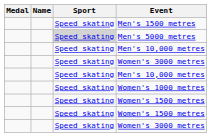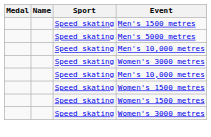 <table class="wikitable sortable" style="font-size:90%">
 <tr>
 <th>Medal</th>
 <th>Name</th>
 <th>Sport</th>
 <th>Event</th>
 </tr>
 <tr>
 <td></td>
 <td></td>
 <td><a href='#'>Speed skating</a></td>
 <td><a href='#'>Men's 1500 metres</a></td>
 </tr>
 <tr>
 <td></td>
 <td></td>
-<td style="background: lightgrey;"><a href='#'>Speed skating</a></td>
+<td><a href='#'>Speed skating</a></td>
 <td><a href='#'>Men's 5000 metres</a></td>
 </tr>
 <tr>
 <td></td>
 <td></td>
 <td><a href='#'>Speed skating</a></td>
 <td><a href='#'>Men's 10,000 metres</a></td>
 </tr>
 <tr>
 <td></td>
 <td></td>
 <td><a href='#'>Speed skating</a></td>
 <td><a href='#'>Women's 3000 metres</a></td>
 </tr>
 <tr>
 <td></td>
 <td></td>
 <td><a href='#'>Speed skating</a></td>
 <td><a href='#'>Men's 10,000 metres</a></td>
 </tr>
 <tr>
 <td></td>
 <td></td>
 <td><a href='#'>Speed skating</a></td>
-<td><a href='#'>Women's 1000 metres</a></td>
-</tr>
-<tr>
-<td></td>
-<td></td>
-<td><a href='#'>Speed skating</a></td>
 <td><a href='#'>Women's 1500 metres</a></td>
 </tr>
 <tr>
 <td></td>
 <td></td>
 <td><a href='#'>Speed skating</a></td>
 <td><a href='#'>Women's 1500 metres</a></td>
 </tr>
 <tr>
 <td></td>
 <td></td>
 <td><a href='#'>Speed skating</a></td>
 <td><a href='#'>Women's 3000 metres</a></td>
 </tr>
 </table>
